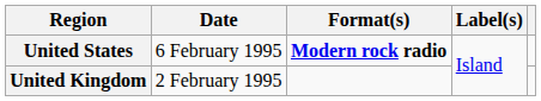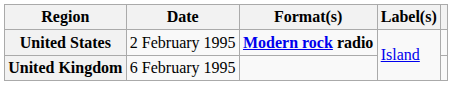 <table class="wikitable plainrowheaders">
 <tr>
 <th scope="col">Region</th>
 <th scope="col">Date</th>
 <th scope="col">Format(s)</th>
 <th scope="col">Label(s)</th>
 <th scope="col"></th>
 </tr>
 <tr>
 <th scope="row">United States</th>
-<td>6 February 1995</td>
+<td>2 February 1995</td>
 <td><strong><a href='#'>Modern rock</a> radio</strong></td>
 <td rowspan="2"><a href='#'>Island</a></td>
 <td></td>
 </tr>
 <tr>
 <th scope="row">United Kingdom</th>
-<td>2 February 1995</td>
+<td>6 February 1995</td>
 <td></td>
 <td></td>
 </tr>
 </table>
